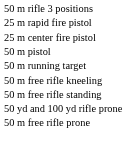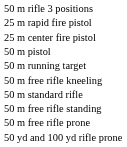 <table>
 <tr>
 <td>50 m rifle 3 positions</td>
 <td></td>
 <td></td>
 <td></td>
 </tr>
 <tr>
 <td>25 m rapid fire pistol</td>
 <td></td>
 <td></td>
 <td></td>
 </tr>
 <tr>
 <td>25 m center fire pistol</td>
 <td></td>
 <td></td>
 <td></td>
 </tr>
 <tr>
 <td>50 m pistol</td>
 <td></td>
 <td></td>
 <td></td>
 </tr>
 <tr>
 <td>50 m running target</td>
 <td></td>
 <td></td>
 <td></td>
 </tr>
 <tr>
 <td>50 m free rifle kneeling</td>
 <td></td>
 <td></td>
 <td></td>
 </tr>
 <tr>
+<td>50 m standard rifle</td>
+<td></td>
+<td></td>
+<td></td>
+</tr>
+<tr>
 <td>50 m free rifle standing</td>
+<td></td>
+<td></td>
+<td></td>
+</tr>
+<tr>
+<td>50 m free rifle prone</td>
 <td></td>
 <td></td>
 <td></td>
 </tr>
 <tr>
 <td>50 yd and 100 yd rifle prone</td>
 <td></td>
 <td></td>
 <td></td>
 </tr>
-<tr>
-<td>50 m free rifle prone</td>
-<td></td>
-<td></td>
-<td></td>
-</tr>
 </table>
